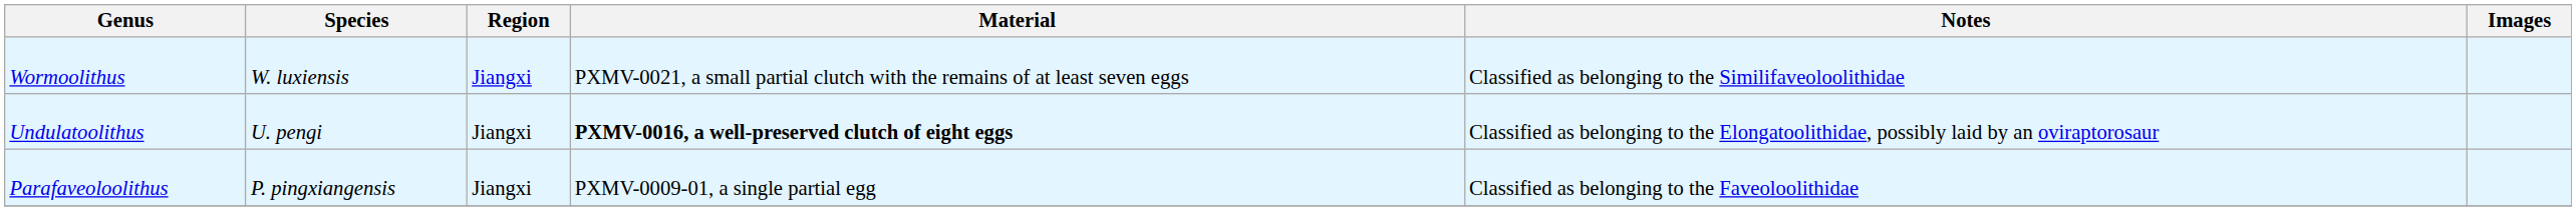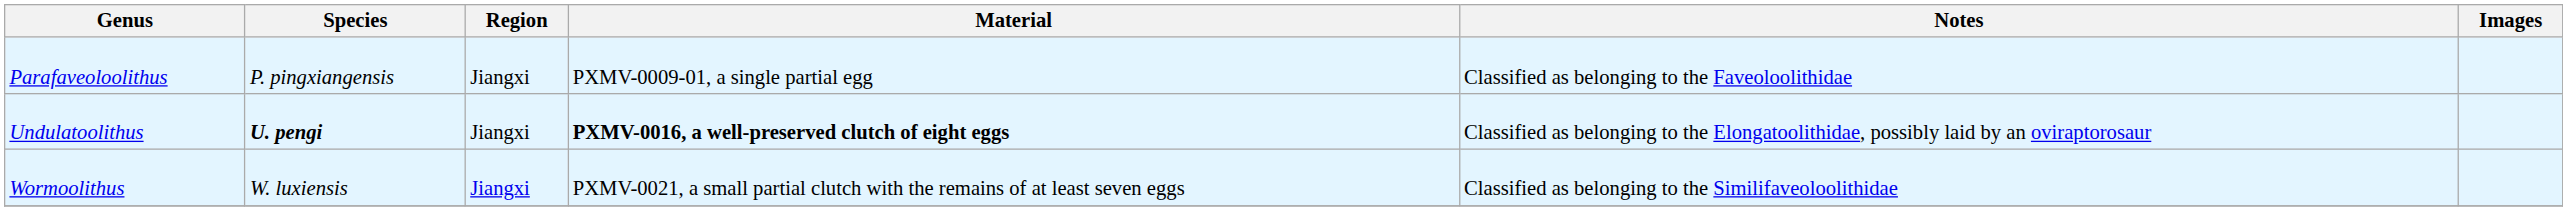 <table class="wikitable" align="center" width="100%">
 <tr>
 <th>Genus</th>
 <th>Species</th>
 <th>Region</th>
 <th>Material</th>
 <th>Notes</th>
 <th>Images</th>
 </tr>
 <tr>
+<td style="background:#E3F5FF;"><br><em><a href='#'>Parafaveoloolithus</a></em></td>
+<td style="background:#E3F5FF;"><br><em>P. pingxiangensis</em></td>
+<td style="background:#E3F5FF;"><br>Jiangxi</td>
+<td style="background:#E3F5FF;"><br>PXMV-0009-01, a single partial egg</td>
+<td style="background:#E3F5FF;"><br>Classified as belonging to the <a href='#'>Faveoloolithidae</a></td>
+<td style="background:#E3F5FF;"></td>
+</tr>
+<tr>
+<td style="background:#E3F5FF;"><br><em><a href='#'>Undulatoolithus</a></em></td>
+<td style="background:#E3F5FF;"><strong><br><em>U. pengi</em></strong></td>
+<td style="background:#E3F5FF;"><br>Jiangxi</td>
+<td style="background:#E3F5FF;"><strong><br>PXMV-0016, a well-preserved clutch of eight eggs</strong></td>
+<td style="background:#E3F5FF;"><br>Classified as belonging to the <a href='#'>Elongatoolithidae</a>, possibly laid by an <a href='#'>oviraptorosaur</a></td>
+<td style="background:#E3F5FF;"></td>
+</tr>
+<tr>
 <td style="background:#E3F5FF;"><br><em><a href='#'>Wormoolithus</a></em></td>
 <td style="background:#E3F5FF;"><br><em>W. luxiensis</em></td>
 <td style="background:#E3F5FF;"><br><a href='#'>Jiangxi</a></td>
 <td style="background:#E3F5FF;"><br>PXMV-0021, a small partial clutch with the remains of at least seven eggs</td>
 <td style="background:#E3F5FF;"><br>Classified as belonging to the <a href='#'>Similifaveoloolithidae</a></td>
 <td style="background:#E3F5FF;"></td>
 </tr>
 <tr>
-<td style="background:#E3F5FF;"><br><em><a href='#'>Undulatoolithus</a></em></td>
-<td style="background:#E3F5FF;"><br><em>U. pengi</em></td>
-<td style="background:#E3F5FF;"><br>Jiangxi</td>
-<td style="background:#E3F5FF;"><strong><br>PXMV-0016, a well-preserved clutch of eight eggs</strong></td>
-<td style="background:#E3F5FF;"><br>Classified as belonging to the <a href='#'>Elongatoolithidae</a>, possibly laid by an <a href='#'>oviraptorosaur</a></td>
-<td style="background:#E3F5FF;"></td>
-</tr>
-<tr>
-<td style="background:#E3F5FF;"><br><em><a href='#'>Parafaveoloolithus</a></em></td>
-<td style="background:#E3F5FF;"><br><em>P. pingxiangensis</em></td>
-<td style="background:#E3F5FF;"><br>Jiangxi</td>
-<td style="background:#E3F5FF;"><br>PXMV-0009-01, a single partial egg</td>
-<td style="background:#E3F5FF;"><br>Classified as belonging to the <a href='#'>Faveoloolithidae</a></td>
-<td style="background:#E3F5FF;"></td>
-</tr>
-<tr>
 </tr>
 </table>
